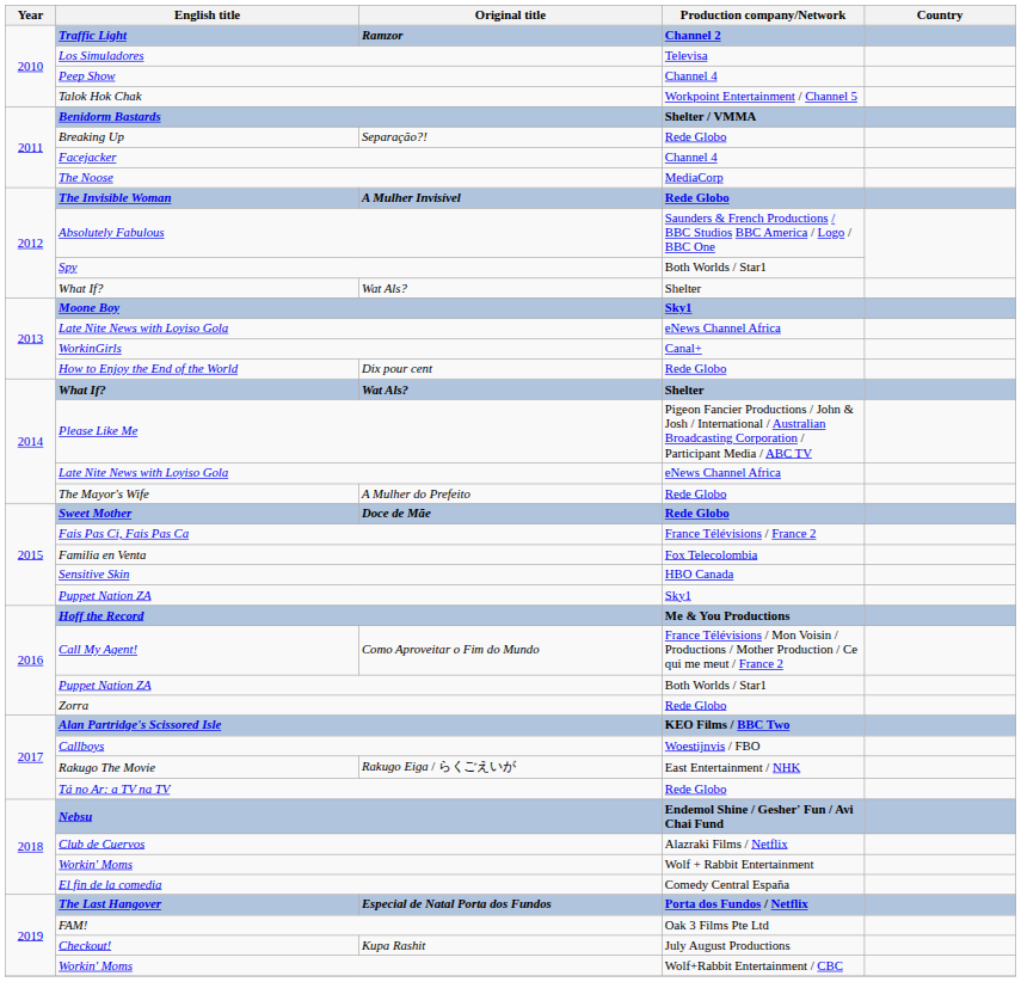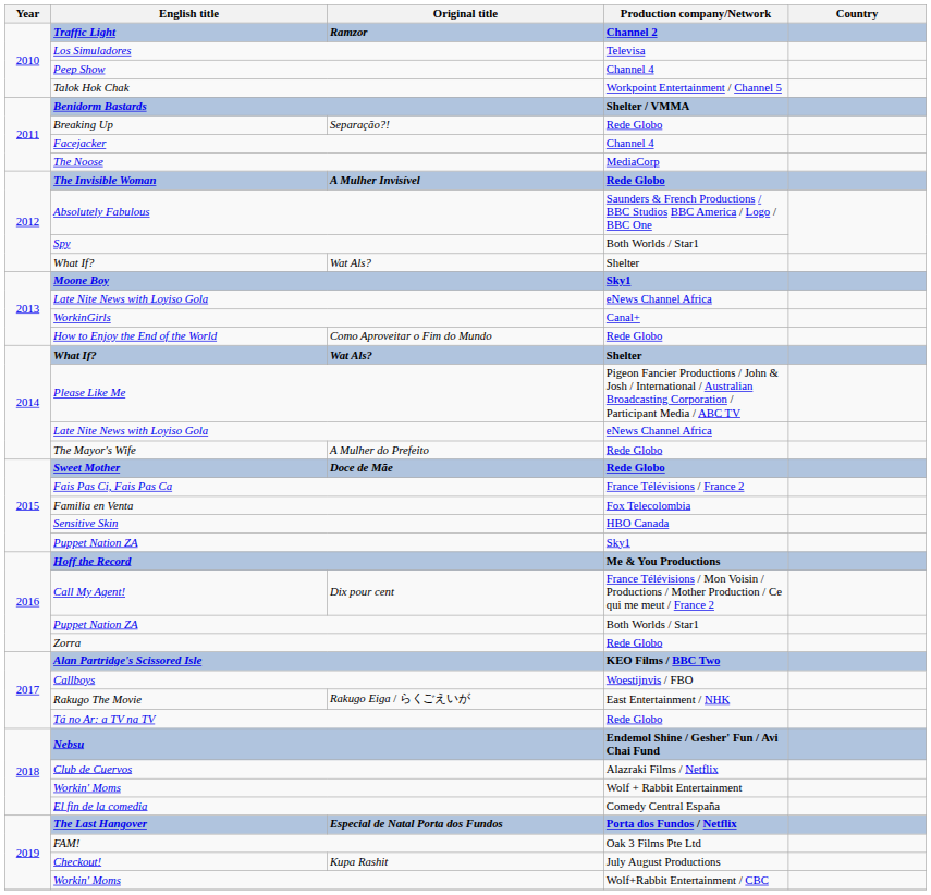 <table class="wikitable" width="100%" border="1" cellpadding="5" cellspacing="0">
 <tr>
 <th width=5%>Year</th>
 <th width=30%>English title</th>
 <th width=30%>Original title</th>
 <th width=20%><strong>Production company/Network</strong></th>
 <th width=15%><strong>Country</strong></th>
 </tr>
 <tr>
 <td rowspan="4" style="text-align:center;"><a href='#'>2010</a><br></td>
 <td style="background:#B0C4DE;"><strong><em><a href='#'>Traffic Light</a></em></strong></td>
 <td style="background:#B0C4DE;"><strong><em>Ramzor</em></strong></td>
 <td style="background:#B0C4DE;"><strong><a href='#'>Channel 2</a></strong></td>
 <td style="background:#B0C4DE;"><strong></strong></td>
 </tr>
 <tr>
 <td colspan="2"><em><a href='#'>Los Simuladores</a></em></td>
 <td><a href='#'>Televisa</a></td>
 <td></td>
 </tr>
 <tr>
 <td colspan="2"><em><a href='#'>Peep Show</a></em></td>
 <td><a href='#'>Channel 4</a></td>
 <td></td>
 </tr>
 <tr>
 <td colspan="2"><em>Talok Hok Chak</em></td>
 <td><a href='#'>Workpoint Entertainment</a> / <a href='#'>Channel 5</a></td>
 <td></td>
 </tr>
 <tr>
 <td rowspan="4" style="text-align:center;"><a href='#'>2011</a><br></td>
 <td colspan="2" style="background:#B0C4DE;"><strong><em><a href='#'>Benidorm Bastards</a></em></strong></td>
 <td style="background:#B0C4DE;"><strong>Shelter / VMMA</strong></td>
 <td style="background:#B0C4DE;"><strong></strong></td>
 </tr>
 <tr>
 <td><em>Breaking Up</em></td>
 <td><em>Separação?!</em></td>
 <td><a href='#'>Rede Globo</a></td>
 <td></td>
 </tr>
 <tr>
 <td colspan="2"><em><a href='#'>Facejacker</a></em></td>
 <td><a href='#'>Channel 4</a></td>
 <td></td>
 </tr>
 <tr>
 <td colspan="2"><em><a href='#'>The Noose</a></em></td>
 <td><a href='#'>MediaCorp</a></td>
 <td></td>
 </tr>
 <tr>
 <td rowspan="4" style="text-align:center;"><a href='#'>2012</a><br></td>
 <td style="background:#B0C4DE;"><strong><em><a href='#'>The Invisible Woman</a></em></strong></td>
 <td style="background:#B0C4DE;"><strong><em>A Mulher Invisível</em></strong></td>
 <td style="background:#B0C4DE;"><strong><a href='#'>Rede Globo</a></strong></td>
 <td style="background:#B0C4DE;"><strong></strong></td>
 </tr>
 <tr>
 <td colspan="2"><em><a href='#'>Absolutely Fabulous</a></em></td>
 <td><a href='#'>Saunders & French Productions</a> <a href='#'>/ BBC Studios</a> <a href='#'>BBC America</a> / <a href='#'>Logo</a> / <a href='#'>BBC One</a></td>
 <td rowspan="2"></td>
 </tr>
 <tr>
 <td colspan="2"><em><a href='#'>Spy</a></em></td>
 <td>Both Worlds / Star1</td>
 </tr>
 <tr>
 <td><em>What If?</em></td>
 <td><em>Wat Als?</em></td>
 <td>Shelter</td>
 <td></td>
 </tr>
 <tr>
 <td rowspan="4" style="text-align:center;"><a href='#'>2013</a><br></td>
 <td colspan="2" style="background:#B0C4DE;"><strong><em><a href='#'>Moone Boy</a></em></strong></td>
 <td style="background:#B0C4DE;"><strong><a href='#'>Sky1</a></strong></td>
 <td style="background:#B0C4DE;"><strong></strong></td>
 </tr>
 <tr>
 <td colspan="2"><em><a href='#'>Late Nite News with Loyiso Gola</a></em></td>
 <td><a href='#'>eNews Channel Africa</a></td>
 <td></td>
 </tr>
 <tr>
 <td colspan="2"><em><a href='#'>WorkinGirls</a></em></td>
 <td><a href='#'>Canal+</a></td>
 <td></td>
 </tr>
 <tr>
 <td><em><a href='#'>How to Enjoy the End of the World</a></em></td>
-<td><em>Dix pour cent</em></td>
+<td><em>Como Aproveitar o Fim do Mundo</em></td>
 <td><a href='#'>Rede Globo</a></td>
 <td></td>
 </tr>
 <tr>
 <td rowspan="4" style="text-align:center;"><a href='#'>2014</a><br></td>
 <td style="background:#B0C4DE;"><strong><em>What If?</em></strong></td>
 <td style="background:#B0C4DE;"><strong><em>Wat Als?</em></strong></td>
 <td style="background:#B0C4DE;"><strong>Shelter</strong></td>
 <td style="background:#B0C4DE;"><strong></strong></td>
 </tr>
 <tr>
 <td colspan="2"><em><a href='#'>Please Like Me</a></em></td>
 <td>Pigeon Fancier Productions / John & Josh / International / <a href='#'>Australian Broadcasting Corporation</a> / Participant Media / <a href='#'>ABC TV</a></td>
 <td></td>
 </tr>
 <tr>
 <td colspan="2"><em><a href='#'>Late Nite News with Loyiso Gola</a></em></td>
 <td><a href='#'>eNews Channel Africa</a></td>
 <td></td>
 </tr>
 <tr>
 <td><em>The Mayor's Wife</em></td>
 <td><em>A Mulher do Prefeito</em></td>
 <td><a href='#'>Rede Globo</a></td>
 <td></td>
 </tr>
 <tr>
 <td rowspan="5" style="text-align:center;"><a href='#'>2015</a><br></td>
 <td style="background:#B0C4DE;"><strong><em><a href='#'>Sweet Mother</a></em></strong></td>
 <td style="background:#B0C4DE;"><strong><em>Doce de Mãe</em></strong></td>
 <td style="background:#B0C4DE;"><strong><a href='#'>Rede Globo</a></strong></td>
 <td style="background:#B0C4DE;"><strong></strong></td>
 </tr>
 <tr>
 <td colspan="2"><em><a href='#'>Fais Pas Ci, Fais Pas Ca</a></em></td>
 <td><a href='#'>France Télévisions</a> / <a href='#'>France 2</a></td>
 <td></td>
 </tr>
 <tr>
 <td colspan="2"><em>Familia en Venta</em></td>
 <td><a href='#'>Fox Telecolombia</a></td>
 <td></td>
 </tr>
 <tr>
 <td colspan="2"><em><a href='#'>Sensitive Skin</a></em></td>
 <td><a href='#'>HBO Canada</a></td>
 <td></td>
 </tr>
 <tr>
 <td colspan="2"><em><a href='#'>Puppet Nation ZA</a></em></td>
 <td><a href='#'>Sky1</a></td>
 <td></td>
 </tr>
 <tr>
 <td rowspan="4" style="text-align:center;"><a href='#'>2016</a><br></td>
 <td colspan="2" style="background:#B0C4DE;"><strong><em><a href='#'>Hoff the Record</a></em></strong></td>
 <td style="background:#B0C4DE;"><strong>Me & You Productions</strong></td>
 <td style="background:#B0C4DE;"><strong></strong></td>
 </tr>
 <tr>
 <td><em><a href='#'>Call My Agent!</a></em></td>
-<td><em>Como Aproveitar o Fim do Mundo</em></td>
+<td><em>Dix pour cent</em></td>
 <td><a href='#'>France Télévisions</a> / Mon Voisin / Productions /  Mother Production / Ce qui me meut / <a href='#'>France 2</a></td>
 <td></td>
 </tr>
 <tr>
 <td colspan="2"><em><a href='#'>Puppet Nation ZA</a></em></td>
 <td>Both Worlds / Star1</td>
 <td></td>
 </tr>
 <tr>
 <td colspan="2"><em>Zorra</em></td>
 <td><a href='#'>Rede Globo</a></td>
 <td></td>
 </tr>
 <tr>
 <td rowspan="4" style="text-align:center;"><a href='#'>2017</a><br></td>
 <td colspan="2" style="background:#B0C4DE;"><strong><em><a href='#'>Alan Partridge's Scissored Isle</a></em></strong></td>
 <td style="background:#B0C4DE;"><strong>KEO Films / <a href='#'>BBC Two</a></strong></td>
 <td style="background:#B0C4DE;"><strong></strong></td>
 </tr>
 <tr>
 <td colspan="2"><em><a href='#'>Callboys</a></em></td>
 <td><a href='#'>Woestijnvis</a> / FBO</td>
 <td></td>
 </tr>
 <tr>
 <td><em>Rakugo The Movie</em></td>
 <td><em>Rakugo Eiga</em> / らくごえいが</td>
 <td>East Entertainment / <a href='#'>NHK</a></td>
 <td></td>
 </tr>
 <tr>
 <td colspan="2"><em><a href='#'>Tá no Ar: a TV na TV</a></em></td>
 <td><a href='#'>Rede Globo</a></td>
 <td></td>
 </tr>
 <tr>
 <td rowspan="4" style="text-align:center;"><a href='#'>2018</a><br></td>
 <td colspan="2" style="background:#B0C4DE;"><strong><em><a href='#'>Nebsu</a></em></strong></td>
 <td style="background:#B0C4DE;"><strong>Endemol Shine / Gesher' Fun / Avi Chai Fund</strong></td>
 <td style="background:#B0C4DE;"><strong></strong></td>
 </tr>
 <tr>
 <td colspan="2"><em><a href='#'>Club de Cuervos</a></em></td>
 <td>Alazraki Films / <a href='#'>Netflix</a></td>
 <td></td>
 </tr>
 <tr>
 <td colspan="2"><em><a href='#'>Workin' Moms</a></em></td>
 <td>Wolf + Rabbit Entertainment</td>
 <td></td>
 </tr>
 <tr>
 <td colspan="2"><em><a href='#'>El fin de la comedia</a></em></td>
 <td>Comedy Central España</td>
 <td></td>
 </tr>
 <tr>
 <td rowspan="4" style="text-align:center;"><a href='#'>2019</a><br></td>
 <td style="background:#B0C4DE;"><strong><em><a href='#'>The Last Hangover</a></em></strong></td>
 <td style="background:#B0C4DE;"><strong><em>Especial de Natal Porta dos Fundos</em></strong></td>
 <td style="background:#B0C4DE;"><strong><a href='#'>Porta dos Fundos</a> / <a href='#'>Netflix</a></strong></td>
 <td style="background:#B0C4DE;"><strong></strong></td>
 </tr>
 <tr>
 <td colspan="2"><em>FAM!</em></td>
 <td>Oak 3 Films Pte Ltd</td>
 <td></td>
 </tr>
 <tr>
 <td><em><a href='#'>Checkout!</a></em></td>
 <td><em>Kupa Rashit</em></td>
 <td>July August Productions</td>
 <td></td>
 </tr>
 <tr>
 <td colspan="2"><em><a href='#'>Workin' Moms</a></em></td>
 <td>Wolf+Rabbit Entertainment / <a href='#'>CBC</a></td>
 <td></td>
 </tr>
 <tr>
 </tr>
 </table>
